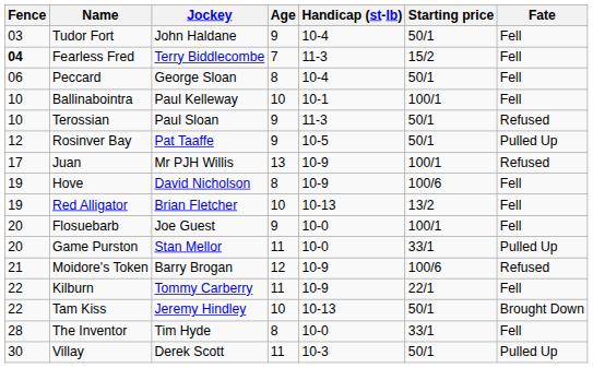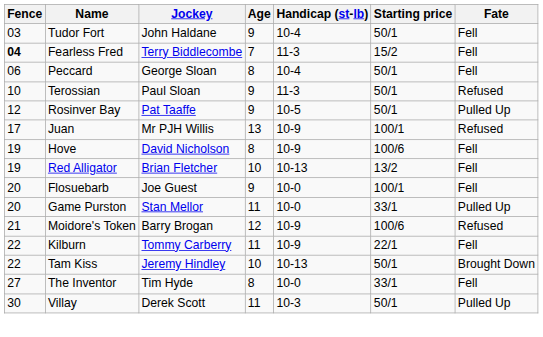 <table class="wikitable sortable">
 <tr>
 <th>Fence</th>
 <th>Name</th>
 <th><a href='#'>Jockey</a></th>
 <th>Age</th>
 <th>Handicap (<a href='#'>st</a>-<a href='#'>lb</a>)</th>
 <th>Starting price</th>
 <th>Fate</th>
 </tr>
 <tr>
 <td>03</td>
 <td>Tudor Fort</td>
 <td>John Haldane</td>
 <td>9</td>
 <td>10-4</td>
 <td>50/1</td>
 <td>Fell</td>
 </tr>
 <tr>
 <td><strong>04</strong></td>
 <td>Fearless Fred</td>
 <td><a href='#'>Terry Biddlecombe</a></td>
 <td>7</td>
 <td>11-3</td>
 <td>15/2</td>
 <td>Fell</td>
 </tr>
 <tr>
 <td>06</td>
 <td>Peccard</td>
 <td>George Sloan</td>
 <td>8</td>
 <td>10-4</td>
 <td>50/1</td>
-<td>Fell</td>
-</tr>
-<tr>
-<td>10</td>
-<td>Ballinabointra</td>
-<td>Paul Kelleway</td>
-<td>10</td>
-<td>10-1</td>
-<td>100/1</td>
 <td>Fell</td>
 </tr>
 <tr>
 <td>10</td>
 <td>Terossian</td>
 <td>Paul Sloan</td>
 <td>9</td>
 <td>11-3</td>
 <td>50/1</td>
 <td>Refused</td>
 </tr>
 <tr>
 <td>12</td>
 <td>Rosinver Bay</td>
 <td><a href='#'>Pat Taaffe</a></td>
 <td>9</td>
 <td>10-5</td>
 <td>50/1</td>
 <td>Pulled Up</td>
 </tr>
 <tr>
 <td>17</td>
 <td>Juan</td>
 <td>Mr PJH Willis</td>
 <td>13</td>
 <td>10-9</td>
 <td>100/1</td>
 <td>Refused</td>
 </tr>
 <tr>
 <td>19</td>
 <td>Hove</td>
 <td><a href='#'>David Nicholson</a></td>
 <td>8</td>
 <td>10-9</td>
 <td>100/6</td>
 <td>Fell</td>
 </tr>
 <tr>
 <td>19</td>
 <td><a href='#'>Red Alligator</a></td>
 <td><a href='#'>Brian Fletcher</a></td>
 <td>10</td>
 <td>10-13</td>
 <td>13/2</td>
 <td>Fell</td>
 </tr>
 <tr>
 <td>20</td>
 <td>Flosuebarb</td>
 <td>Joe Guest</td>
 <td>9</td>
 <td>10-0</td>
 <td>100/1</td>
 <td>Fell</td>
 </tr>
 <tr>
 <td>20</td>
 <td>Game Purston</td>
 <td><a href='#'>Stan Mellor</a></td>
 <td>11</td>
 <td>10-0</td>
 <td>33/1</td>
 <td>Pulled Up</td>
 </tr>
 <tr>
 <td>21</td>
 <td>Moidore's Token</td>
 <td>Barry Brogan</td>
 <td>12</td>
 <td>10-9</td>
 <td>100/6</td>
 <td>Refused</td>
 </tr>
 <tr>
 <td>22</td>
 <td>Kilburn</td>
 <td><a href='#'>Tommy Carberry</a></td>
 <td>11</td>
 <td>10-9</td>
 <td>22/1</td>
 <td>Fell</td>
 </tr>
 <tr>
 <td>22</td>
 <td>Tam Kiss</td>
 <td><a href='#'>Jeremy Hindley</a></td>
 <td>10</td>
 <td>10-13</td>
 <td>50/1</td>
 <td>Brought Down</td>
 </tr>
 <tr>
-<td>28</td>
+<td>27</td>
 <td>The Inventor</td>
 <td>Tim Hyde</td>
 <td>8</td>
 <td>10-0</td>
 <td>33/1</td>
 <td>Fell</td>
 </tr>
 <tr>
 <td>30</td>
 <td>Villay</td>
 <td>Derek Scott</td>
 <td>11</td>
 <td>10-3</td>
 <td>50/1</td>
 <td>Pulled Up</td>
 </tr>
 </table>
